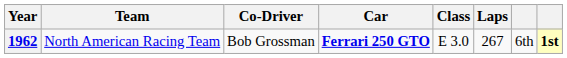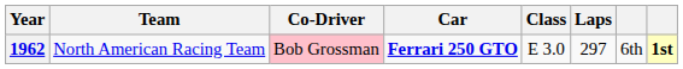 <table class="wikitable" style="text-align:center; font-size:90%">
 <tr>
 <th>Year</th>
 <th>Team</th>
 <th>Co-Driver</th>
 <th>Car</th>
 <th>Class</th>
 <th>Laps</th>
 <th></th>
 <th></th>
 </tr>
 <tr>
 <th><a href='#'>1962</a></th>
 <td align="left"> <a href='#'>North American Racing Team</a></td>
-<td align="left"> Bob Grossman</td>
+<td align="left" style="background: pink;"> Bob Grossman</td>
 <td align="left"><strong><a href='#'>Ferrari 250 GTO</a></strong></td>
 <td>E 3.0</td>
-<td>267</td>
+<td>297</td>
 <td>6th</td>
 <td style="background:#FFFFBF;"><strong>1st</strong></td>
 </tr>
 </table>
